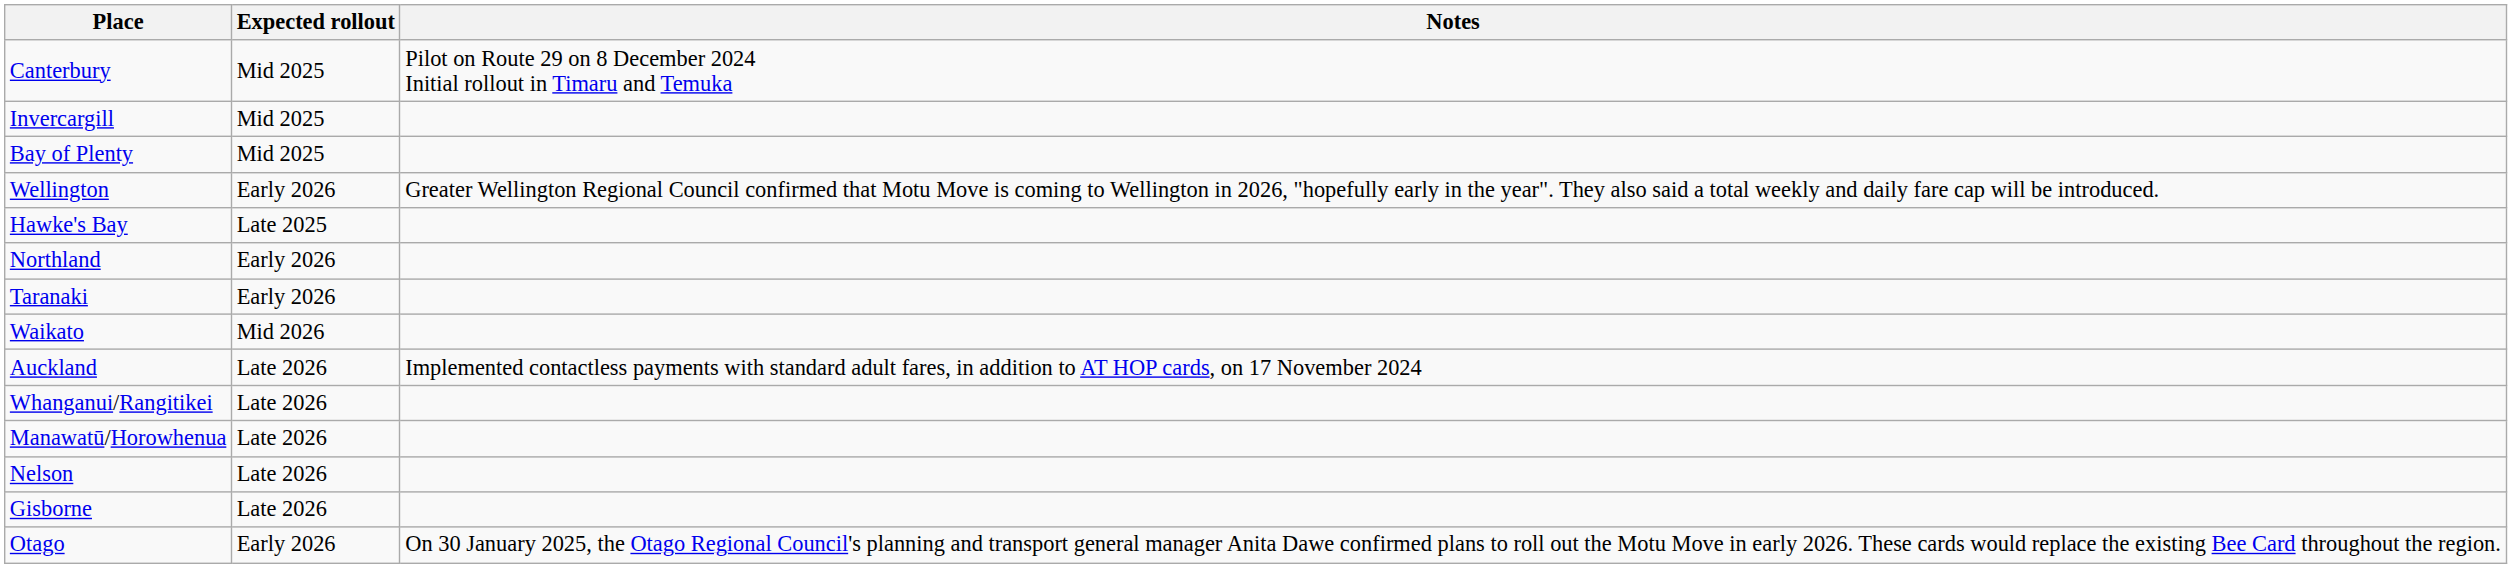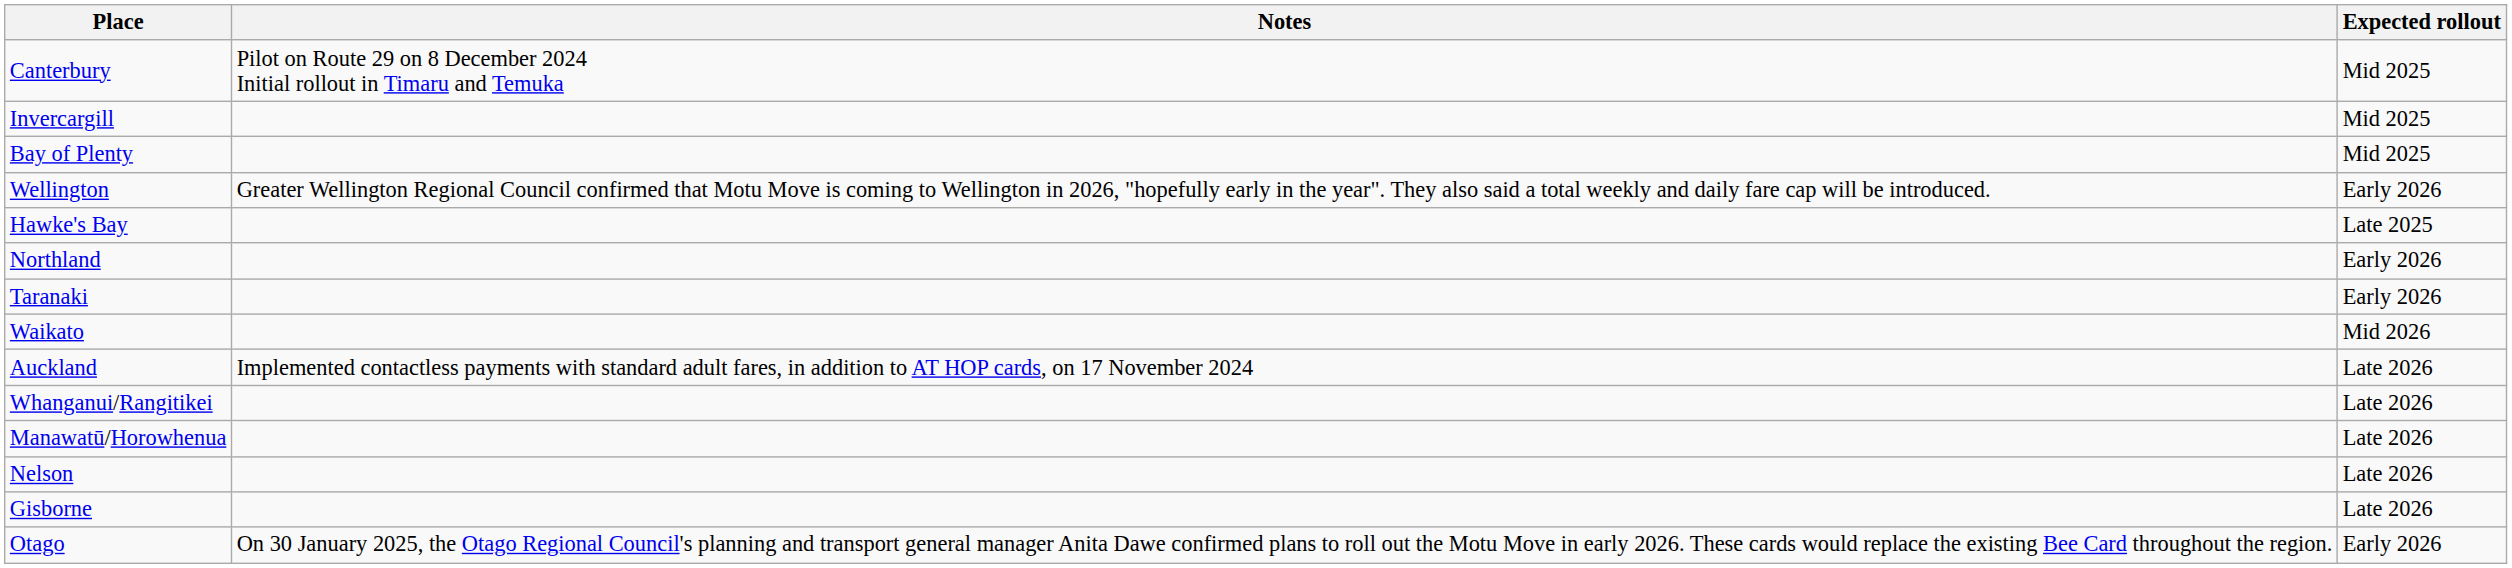 <table class="wikitable sortable">
 <tr>
 <th>Place</th>
+<th>Notes</th>
 <th>Expected rollout</th>
-<th>Notes</th>
 </tr>
 <tr>
 <td><a href='#'>Canterbury</a></td>
+<td>Pilot on Route 29 on 8 December 2024<br>Initial rollout in <a href='#'>Timaru</a> and <a href='#'>Temuka</a></td>
 <td>Mid 2025</td>
-<td>Pilot on Route 29 on 8 December 2024<br>Initial rollout in <a href='#'>Timaru</a> and <a href='#'>Temuka</a></td>
 </tr>
 <tr>
 <td><a href='#'>Invercargill</a></td>
+<td></td>
 <td>Mid 2025</td>
-<td></td>
 </tr>
 <tr>
 <td><a href='#'>Bay of Plenty</a></td>
+<td></td>
 <td>Mid 2025</td>
-<td></td>
 </tr>
 <tr>
 <td><a href='#'>Wellington</a></td>
+<td>Greater Wellington Regional Council confirmed that Motu Move is coming to Wellington in 2026, "hopefully early in the year". They also said a total weekly and daily fare cap will be introduced.</td>
 <td>Early 2026</td>
-<td>Greater Wellington Regional Council confirmed that Motu Move is coming to Wellington in 2026, "hopefully early in the year". They also said a total weekly and daily fare cap will be introduced.</td>
 </tr>
 <tr>
 <td><a href='#'>Hawke's Bay</a></td>
+<td></td>
 <td>Late 2025</td>
-<td></td>
 </tr>
 <tr>
 <td><a href='#'>Northland</a></td>
+<td></td>
 <td>Early 2026</td>
-<td></td>
 </tr>
 <tr>
 <td><a href='#'>Taranaki</a></td>
+<td></td>
 <td>Early 2026</td>
-<td></td>
 </tr>
 <tr>
 <td><a href='#'>Waikato</a></td>
+<td></td>
 <td>Mid 2026</td>
-<td></td>
 </tr>
 <tr>
 <td><a href='#'>Auckland</a></td>
+<td>Implemented contactless payments with standard adult fares, in addition to <a href='#'>AT HOP cards</a>, on 17 November 2024</td>
 <td>Late 2026</td>
-<td>Implemented contactless payments with standard adult fares, in addition to <a href='#'>AT HOP cards</a>, on 17 November 2024</td>
 </tr>
 <tr>
 <td><a href='#'>Whanganui</a>/<a href='#'>Rangitikei</a></td>
+<td></td>
 <td>Late 2026</td>
-<td></td>
 </tr>
 <tr>
 <td><a href='#'>Manawatū</a>/<a href='#'>Horowhenua</a></td>
+<td></td>
 <td>Late 2026</td>
-<td></td>
 </tr>
 <tr>
 <td><a href='#'>Nelson</a></td>
+<td></td>
 <td>Late 2026</td>
-<td></td>
 </tr>
 <tr>
 <td><a href='#'>Gisborne</a></td>
+<td></td>
 <td>Late 2026</td>
-<td></td>
 </tr>
 <tr>
 <td><a href='#'>Otago</a></td>
+<td>On 30 January 2025, the <a href='#'>Otago Regional Council</a>'s planning and transport general manager Anita Dawe confirmed plans to roll out the Motu Move in early 2026. These cards would replace the existing <a href='#'>Bee Card</a> throughout the region.</td>
 <td>Early 2026</td>
-<td>On 30 January 2025, the <a href='#'>Otago Regional Council</a>'s planning and transport general manager Anita Dawe confirmed plans to roll out the Motu Move in early 2026. These cards would replace the existing <a href='#'>Bee Card</a> throughout the region.</td>
 </tr>
 </table>
